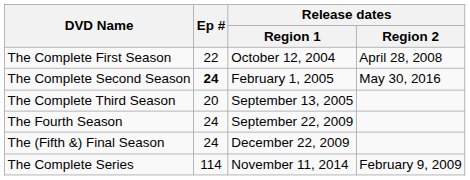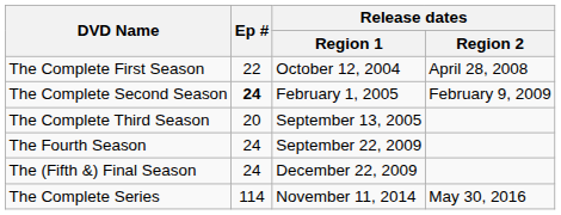 <table class="wikitable">
 <tr>
 <th rowspan="2">DVD Name</th>
 <th rowspan="2">Ep #</th>
 <th colspan="2">Release dates</th>
 </tr>
 <tr>
 <th>Region 1</th>
 <th>Region 2</th>
 </tr>
 <tr>
 <td>The Complete First Season</td>
 <td align="center">22</td>
 <td>October 12, 2004</td>
 <td>April 28, 2008</td>
 </tr>
 <tr>
 <td>The Complete Second Season</td>
 <td align="center"><strong>24</strong></td>
 <td>February 1, 2005</td>
-<td>May 30, 2016</td>
+<td>February 9, 2009</td>
 </tr>
 <tr>
 <td>The Complete Third Season</td>
 <td align="center">20</td>
 <td>September 13, 2005</td>
 <td></td>
 </tr>
 <tr>
 <td>The Fourth Season</td>
 <td align="center">24</td>
 <td>September 22, 2009</td>
 <td></td>
 </tr>
 <tr>
 <td>The (Fifth &) Final Season</td>
 <td align="center">24</td>
 <td>December 22, 2009</td>
 <td></td>
 </tr>
 <tr>
 <td>The Complete Series</td>
 <td align="center">114</td>
 <td>November 11, 2014</td>
-<td>February 9, 2009</td>
+<td>May 30, 2016</td>
 </tr>
 </table>
